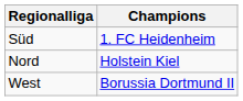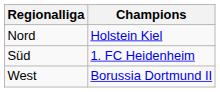 <table class="wikitable">
 <tr>
 <th>Regionalliga</th>
 <th>Champions</th>
 </tr>
 <tr>
+<td>Nord</td>
+<td><a href='#'>Holstein Kiel</a></td>
+</tr>
+<tr>
 <td>Süd</td>
 <td><a href='#'>1. FC Heidenheim</a></td>
-</tr>
-<tr>
-<td>Nord</td>
-<td><a href='#'>Holstein Kiel</a></td>
 </tr>
 <tr>
 <td>West</td>
 <td><a href='#'>Borussia Dortmund II</a></td>
 </tr>
 </table>
